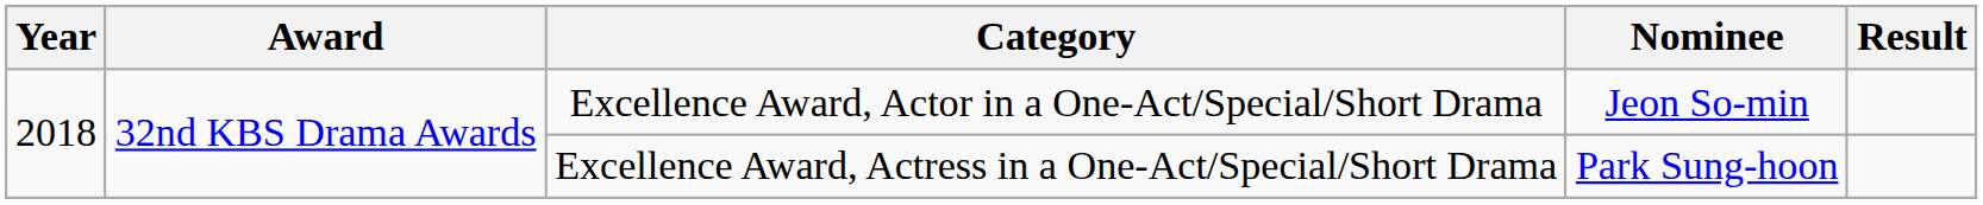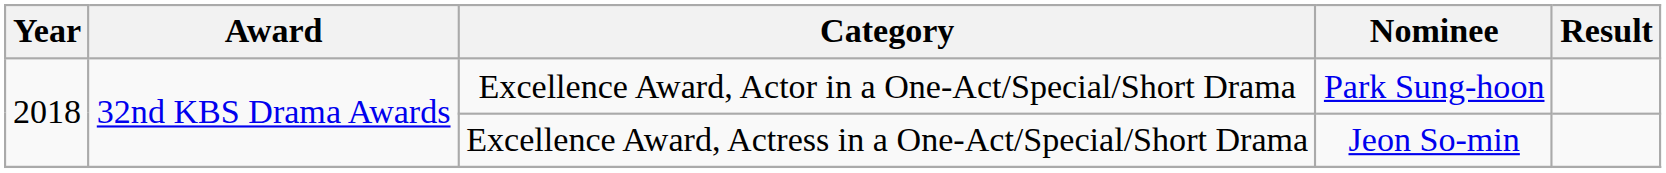 <table class="wikitable sortable plainrowheaders" style="text-align:center;">
 <tr>
 <th>Year</th>
 <th>Award</th>
 <th>Category</th>
 <th>Nominee</th>
 <th>Result</th>
 </tr>
 <tr>
 <td rowspan="2">2018</td>
 <td rowspan="2"><a href='#'>32nd KBS Drama Awards</a></td>
 <td>Excellence Award, Actor in a One-Act/Special/Short Drama</td>
-<td><a href='#'>Jeon So-min</a></td>
+<td><a href='#'>Park Sung-hoon</a></td>
 <td></td>
 </tr>
 <tr>
 <td>Excellence Award, Actress in a One-Act/Special/Short Drama</td>
-<td><a href='#'>Park Sung-hoon</a></td>
+<td><a href='#'>Jeon So-min</a></td>
 <td></td>
 </tr>
 <tr>
 </tr>
 </table>
